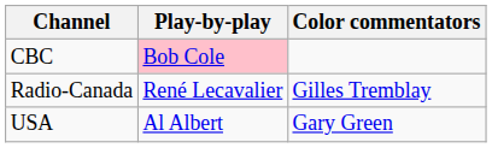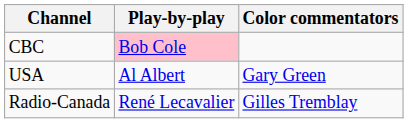 <table class="wikitable">
 <tr>
 <th>Channel</th>
 <th>Play-by-play</th>
 <th>Color commentators</th>
 </tr>
 <tr>
 <td>CBC</td>
 <td style="background: pink;"><a href='#'>Bob Cole</a></td>
 <td></td>
 </tr>
 <tr>
+<td>USA</td>
+<td><a href='#'>Al Albert</a></td>
+<td><a href='#'>Gary Green</a></td>
+</tr>
+<tr>
 <td>Radio-Canada</td>
 <td><a href='#'>René Lecavalier</a></td>
 <td><a href='#'>Gilles Tremblay</a></td>
 </tr>
-<tr>
-<td>USA</td>
-<td><a href='#'>Al Albert</a></td>
-<td><a href='#'>Gary Green</a></td>
-</tr>
 </table>
